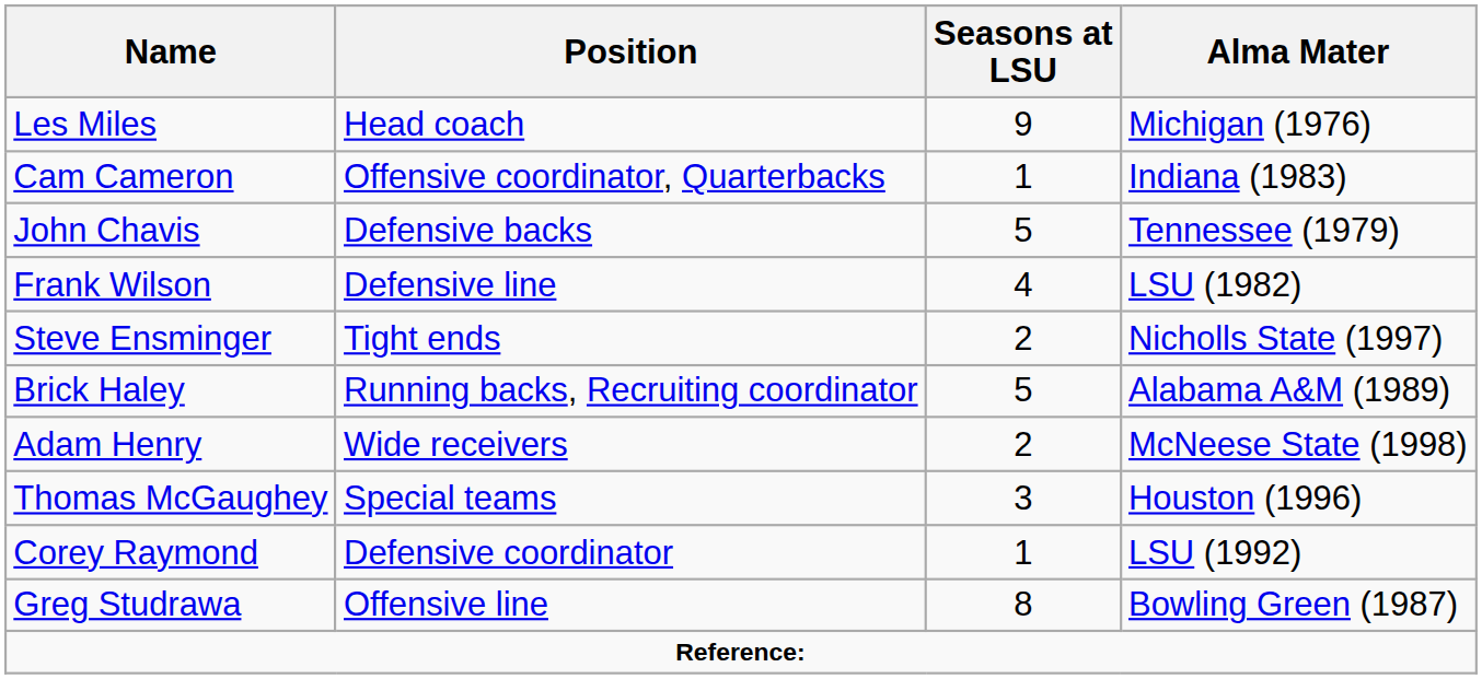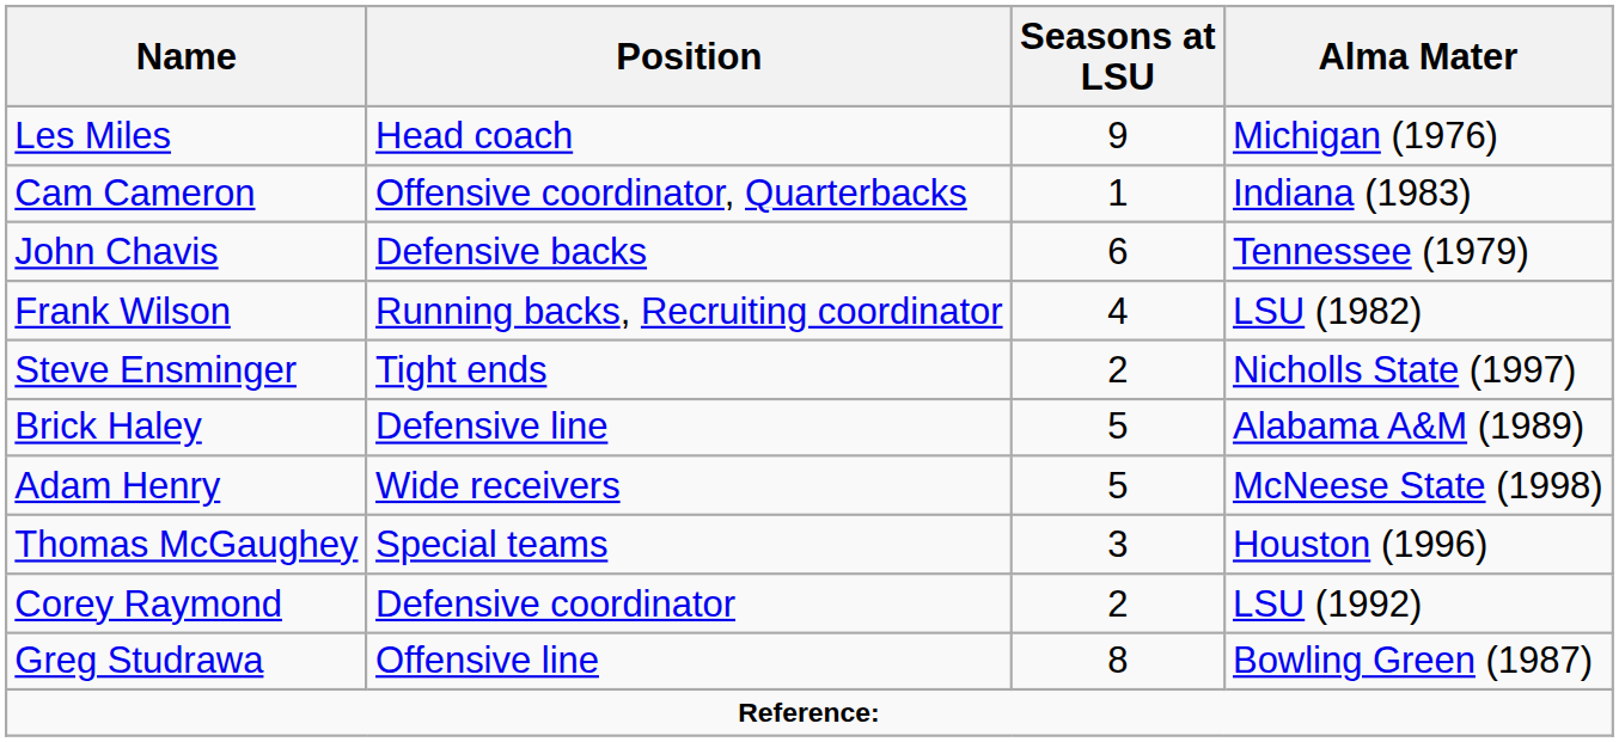 <table class="wikitable" border="1" style="font-size:90%;">
 <tr>
 <th>Name</th>
 <th>Position</th>
 <th>Seasons at<br>LSU</th>
 <th>Alma Mater</th>
 </tr>
 <tr>
 <td><a href='#'>Les Miles</a></td>
 <td><a href='#'>Head coach</a></td>
 <td align=center>9</td>
 <td><a href='#'>Michigan</a> (1976)</td>
 </tr>
 <tr>
 <td><a href='#'>Cam Cameron</a></td>
 <td><a href='#'>Offensive coordinator</a>, <a href='#'>Quarterbacks</a></td>
 <td align=center>1</td>
 <td><a href='#'>Indiana</a> (1983)</td>
 </tr>
 <tr>
 <td><a href='#'>John Chavis</a></td>
 <td><a href='#'>Defensive backs</a></td>
-<td align=center>5</td>
+<td align=center>6</td>
 <td><a href='#'>Tennessee</a> (1979)</td>
 </tr>
 <tr>
 <td><a href='#'>Frank Wilson</a></td>
-<td><a href='#'>Defensive line</a></td>
+<td><a href='#'>Running backs</a>, <a href='#'>Recruiting coordinator</a></td>
 <td align=center>4</td>
 <td><a href='#'>LSU</a> (1982)</td>
 </tr>
 <tr>
 <td><a href='#'>Steve Ensminger</a></td>
 <td><a href='#'>Tight ends</a></td>
 <td align=center>2</td>
 <td><a href='#'>Nicholls State</a> (1997)</td>
 </tr>
 <tr>
 <td><a href='#'>Brick Haley</a></td>
-<td><a href='#'>Running backs</a>, <a href='#'>Recruiting coordinator</a></td>
+<td><a href='#'>Defensive line</a></td>
 <td align=center>5</td>
 <td><a href='#'>Alabama A&M</a> (1989)</td>
 </tr>
 <tr>
 <td><a href='#'>Adam Henry</a></td>
 <td><a href='#'>Wide receivers</a></td>
-<td align=center>2</td>
+<td align=center>5</td>
 <td><a href='#'>McNeese State</a> (1998)</td>
 </tr>
 <tr>
 <td><a href='#'>Thomas McGaughey</a></td>
 <td><a href='#'>Special teams</a></td>
 <td align=center>3</td>
 <td><a href='#'>Houston</a> (1996)</td>
 </tr>
 <tr>
 <td><a href='#'>Corey Raymond</a></td>
 <td><a href='#'>Defensive coordinator</a></td>
-<td align=center>1</td>
+<td align=center>2</td>
 <td><a href='#'>LSU</a> (1992)</td>
 </tr>
 <tr>
 <td><a href='#'>Greg Studrawa</a></td>
 <td><a href='#'>Offensive line</a></td>
 <td align=center>8</td>
 <td><a href='#'>Bowling Green</a> (1987)</td>
 </tr>
 <tr>
 <td colspan="4" style="font-size: 8pt" align="center"><strong>Reference:</strong></td>
 </tr>
 </table>
